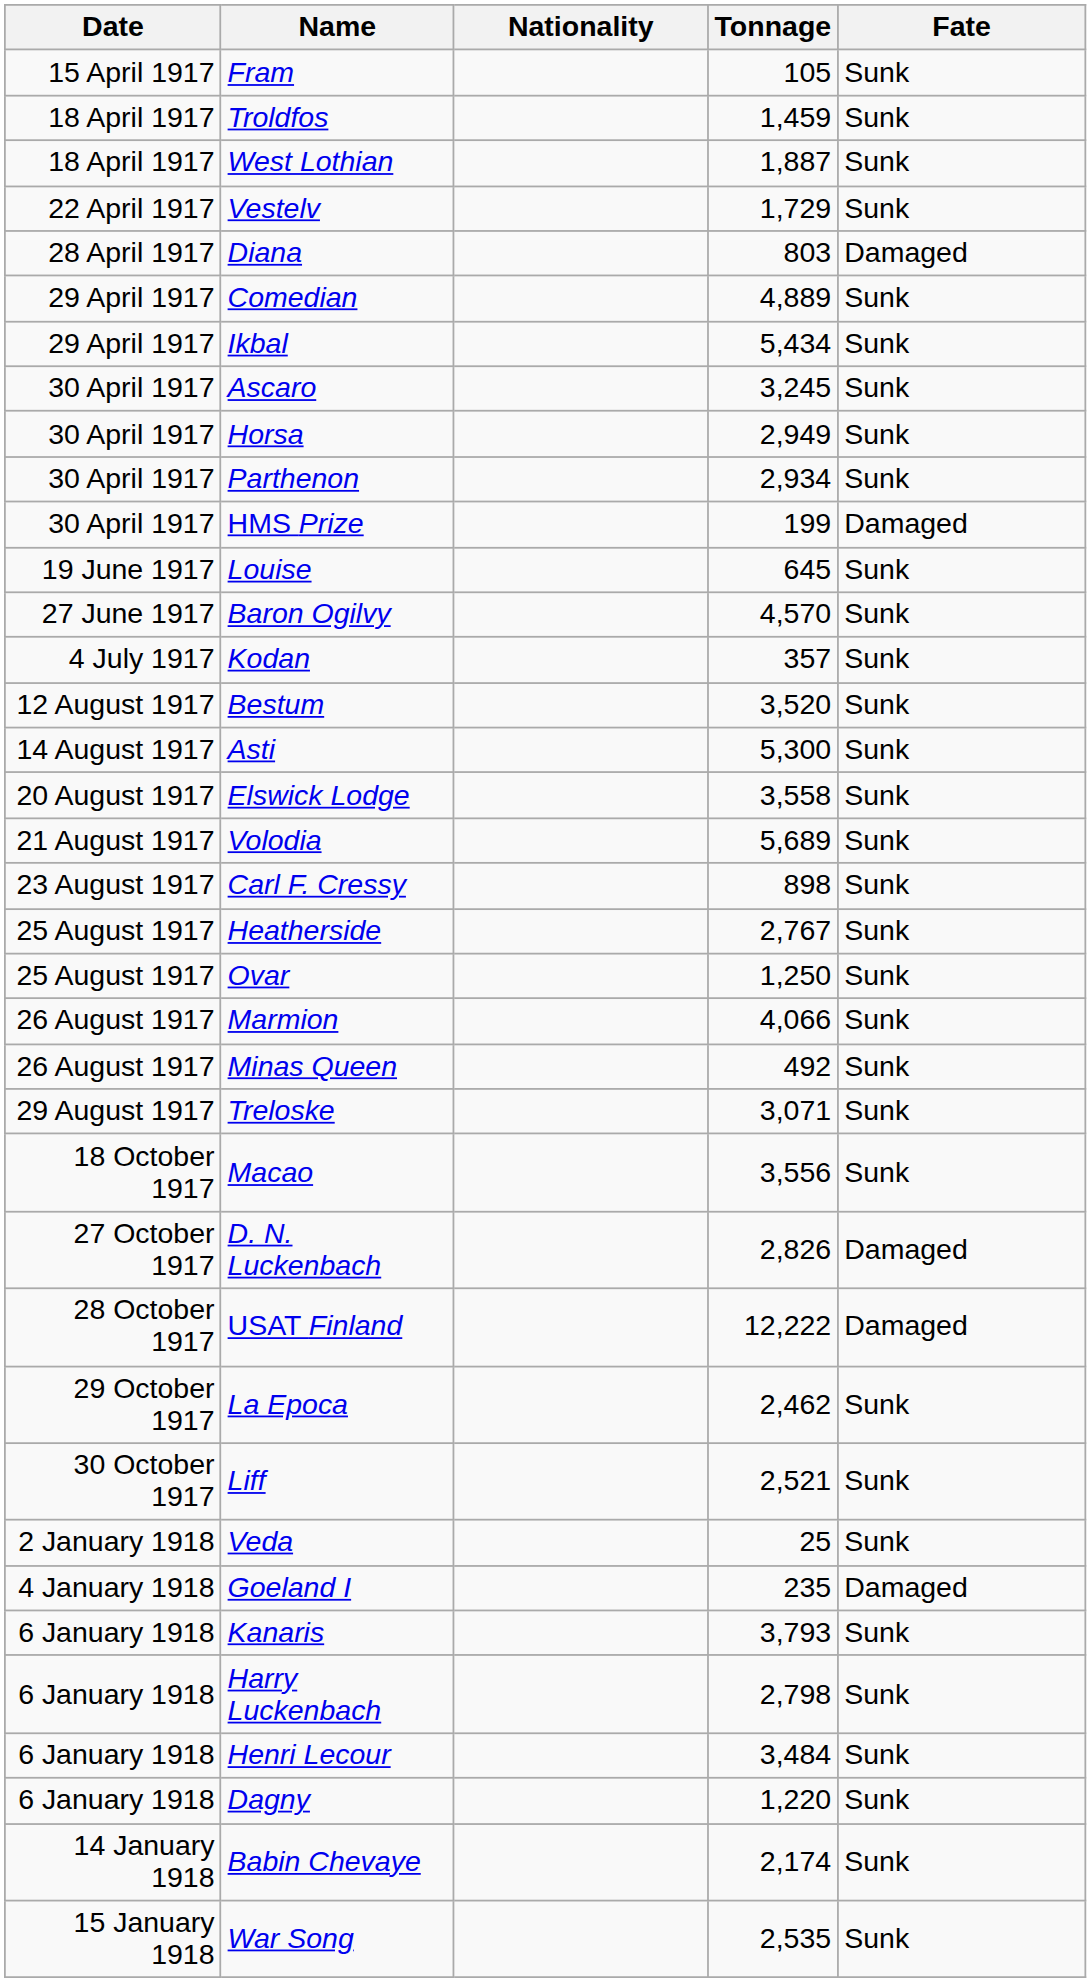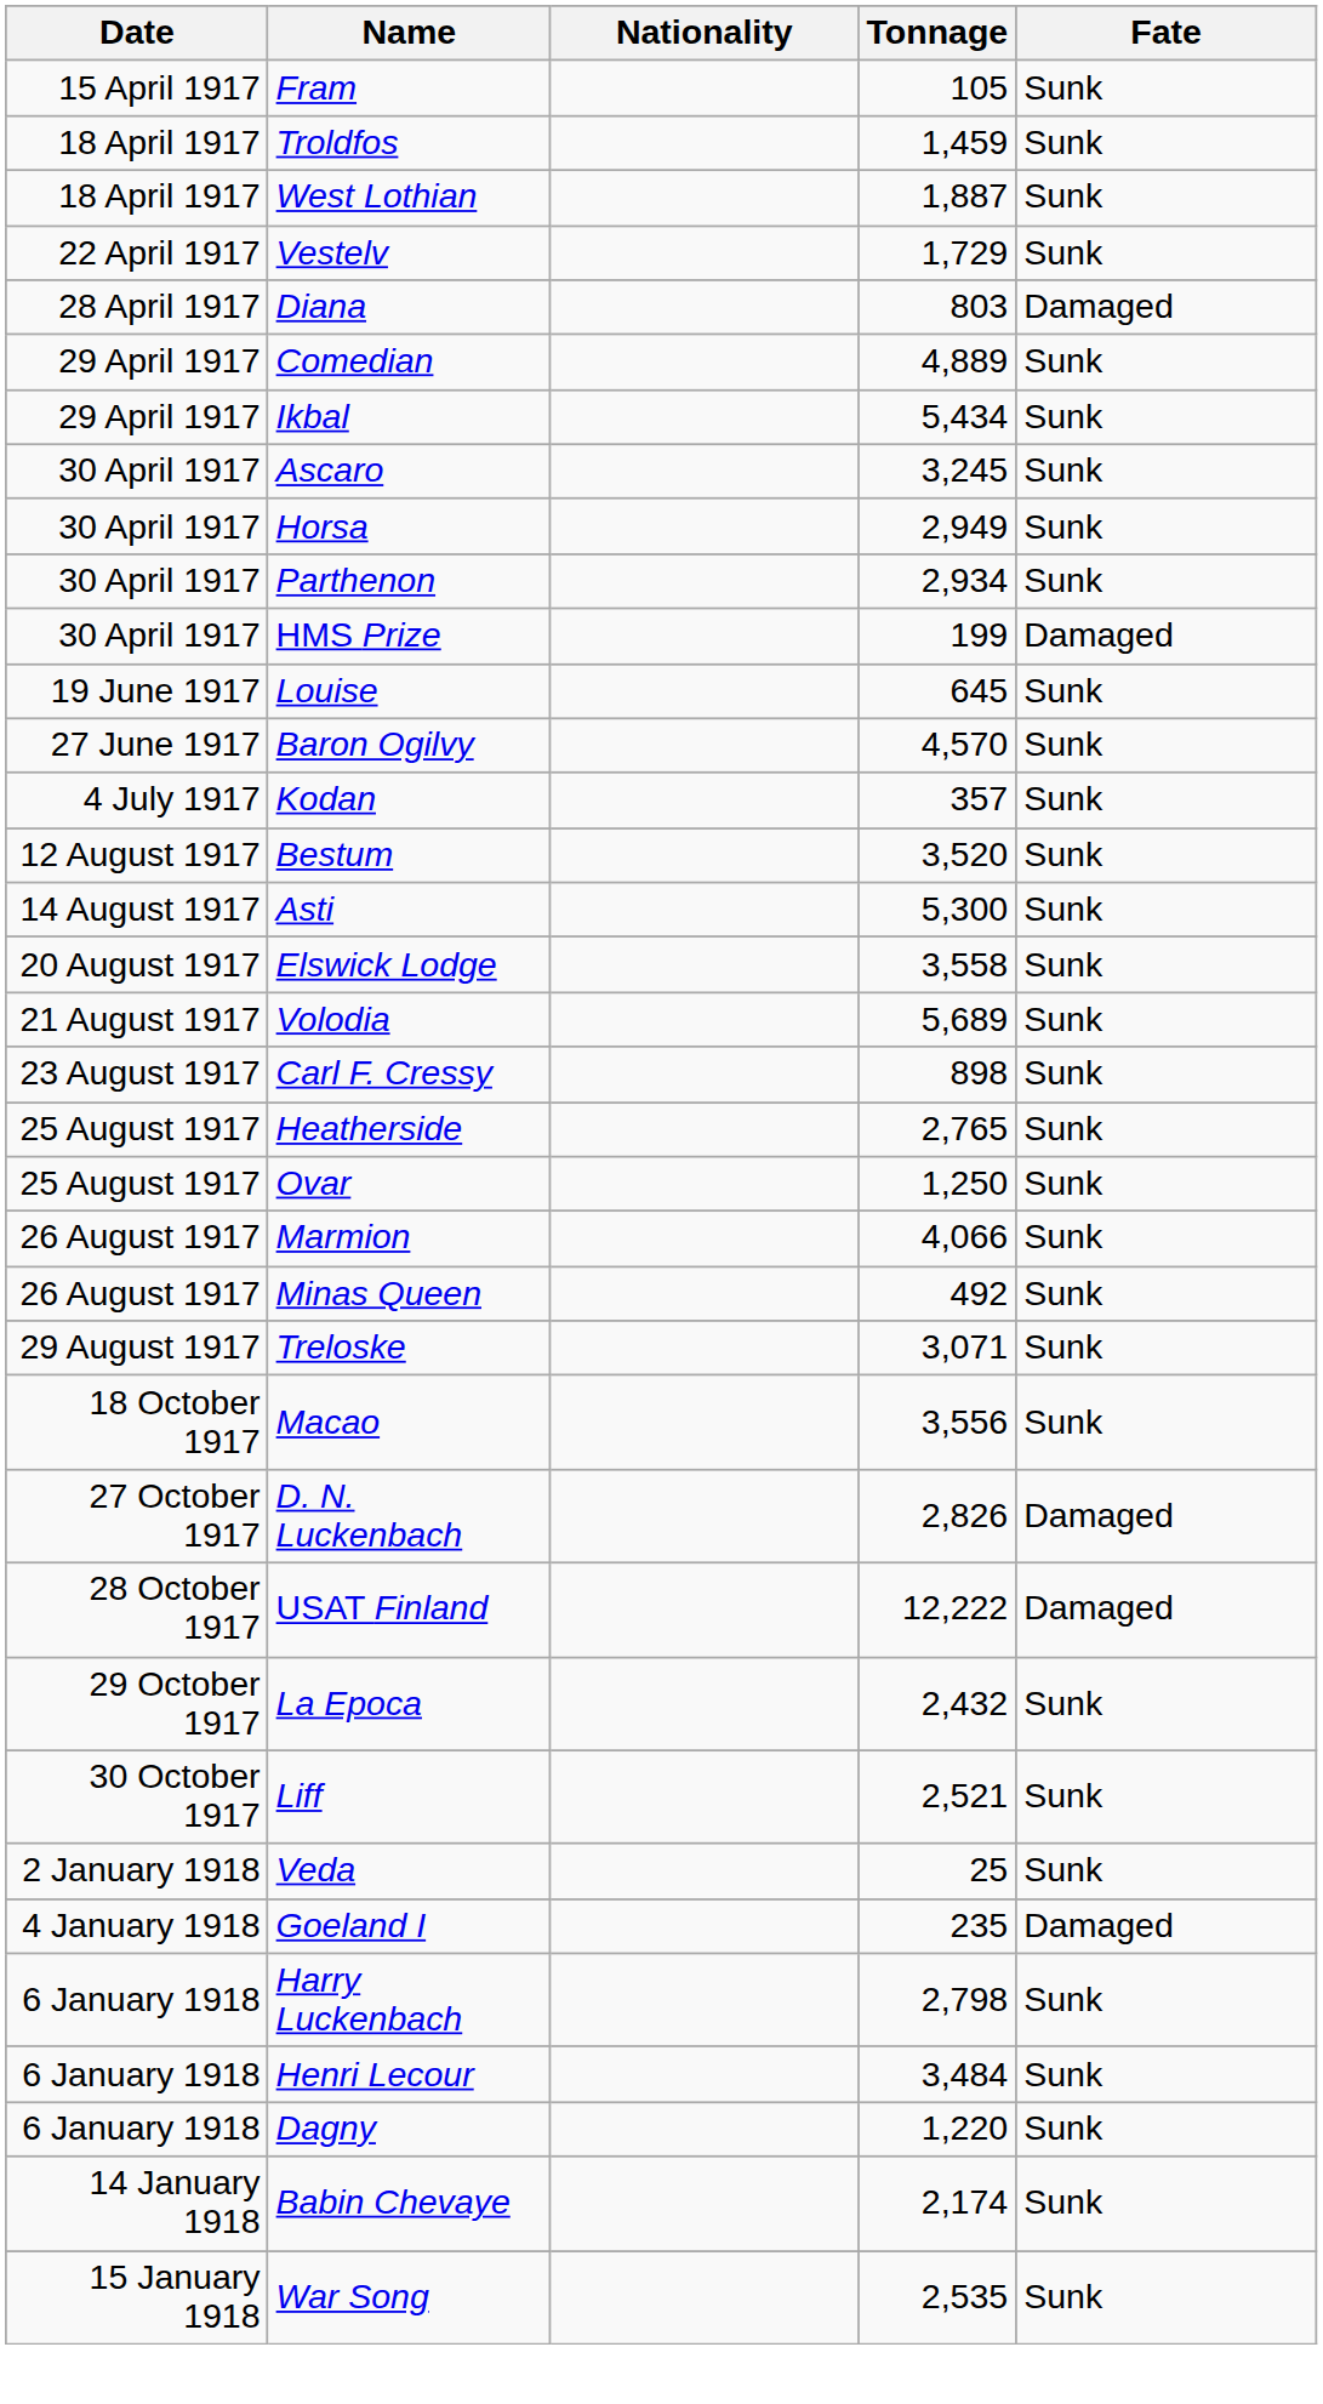 <table class="wikitable sortable">
 <tr>
 <th width="140px">Date</th>
 <th width="140px">Name</th>
 <th width="160px">Nationality</th>
 <th width="25px">Tonnage</th>
 <th width="160px">Fate</th>
 </tr>
 <tr>
 <td align="right">15 April 1917</td>
 <td align="left"><a href='#'><em>Fram</em></a></td>
 <td align="left"></td>
 <td align="right">105</td>
 <td align="left">Sunk</td>
 </tr>
 <tr>
 <td align="right">18 April 1917</td>
 <td align="left"><a href='#'><em>Troldfos</em></a></td>
 <td align="left"></td>
 <td align="right">1,459</td>
 <td align="left">Sunk</td>
 </tr>
 <tr>
 <td align="right">18 April 1917</td>
 <td align="left"><a href='#'><em>West Lothian</em></a></td>
 <td align="left"></td>
 <td align="right">1,887</td>
 <td align="left">Sunk</td>
 </tr>
 <tr>
 <td align="right">22 April 1917</td>
 <td align="left"><a href='#'><em>Vestelv</em></a></td>
 <td align="left"></td>
 <td align="right">1,729</td>
 <td align="left">Sunk</td>
 </tr>
 <tr>
 <td align="right">28 April 1917</td>
 <td align="left"><a href='#'><em>Diana</em></a></td>
 <td align="left"></td>
 <td align="right">803</td>
 <td align="left">Damaged</td>
 </tr>
 <tr>
 <td align="right">29 April 1917</td>
 <td align="left"><a href='#'><em>Comedian</em></a></td>
 <td align="left"></td>
 <td align="right">4,889</td>
 <td align="left">Sunk</td>
 </tr>
 <tr>
 <td align="right">29 April 1917</td>
 <td align="left"><a href='#'><em>Ikbal</em></a></td>
 <td align="left"></td>
 <td align="right">5,434</td>
 <td align="left">Sunk</td>
 </tr>
 <tr>
 <td align="right">30 April 1917</td>
 <td align="left"><a href='#'><em>Ascaro</em></a></td>
 <td align="left"></td>
 <td align="right">3,245</td>
 <td align="left">Sunk</td>
 </tr>
 <tr>
 <td align="right">30 April 1917</td>
 <td align="left"><a href='#'><em>Horsa</em></a></td>
 <td align="left"></td>
 <td align="right">2,949</td>
 <td align="left">Sunk</td>
 </tr>
 <tr>
 <td align="right">30 April 1917</td>
 <td align="left"><a href='#'><em>Parthenon</em></a></td>
 <td align="left"></td>
 <td align="right">2,934</td>
 <td align="left">Sunk</td>
 </tr>
 <tr>
 <td align="right">30 April 1917</td>
 <td align="left"><a href='#'>HMS <em>Prize</em></a></td>
 <td align="left"></td>
 <td align="right">199</td>
 <td align="left">Damaged</td>
 </tr>
 <tr>
 <td align="right">19 June 1917</td>
 <td align="left"><a href='#'><em>Louise</em></a></td>
 <td align="left"></td>
 <td align="right">645</td>
 <td align="left">Sunk</td>
 </tr>
 <tr>
 <td align="right">27 June 1917</td>
 <td align="left"><a href='#'><em>Baron Ogilvy</em></a></td>
 <td align="left"></td>
 <td align="right">4,570</td>
 <td align="left">Sunk</td>
 </tr>
 <tr>
 <td align="right">4 July 1917</td>
 <td align="left"><a href='#'><em>Kodan</em></a></td>
 <td align="left"></td>
 <td align="right">357</td>
 <td align="left">Sunk</td>
 </tr>
 <tr>
 <td align="right">12 August 1917</td>
 <td align="left"><a href='#'><em>Bestum</em></a></td>
 <td align="left"></td>
 <td align="right">3,520</td>
 <td align="left">Sunk</td>
 </tr>
 <tr>
 <td align="right">14 August 1917</td>
 <td align="left"><a href='#'><em>Asti</em></a></td>
 <td align="left"></td>
 <td align="right">5,300</td>
 <td align="left">Sunk</td>
 </tr>
 <tr>
 <td align="right">20 August 1917</td>
 <td align="left"><a href='#'><em>Elswick Lodge</em></a></td>
 <td align="left"></td>
 <td align="right">3,558</td>
 <td align="left">Sunk</td>
 </tr>
 <tr>
 <td align="right">21 August 1917</td>
 <td align="left"><a href='#'><em>Volodia</em></a></td>
 <td align="left"></td>
 <td align="right">5,689</td>
 <td align="left">Sunk</td>
 </tr>
 <tr>
 <td align="right">23 August 1917</td>
 <td align="left"><a href='#'><em>Carl F. Cressy</em></a></td>
 <td align="left"></td>
 <td align="right">898</td>
 <td align="left">Sunk</td>
 </tr>
 <tr>
 <td align="right">25 August 1917</td>
 <td align="left"><a href='#'><em>Heatherside</em></a></td>
 <td align="left"></td>
-<td align="right">2,767</td>
+<td align="right">2,765</td>
 <td align="left">Sunk</td>
 </tr>
 <tr>
 <td align="right">25 August 1917</td>
 <td align="left"><a href='#'><em>Ovar</em></a></td>
 <td align="left"></td>
 <td align="right">1,250</td>
 <td align="left">Sunk</td>
 </tr>
 <tr>
 <td align="right">26 August 1917</td>
 <td align="left"><a href='#'><em>Marmion</em></a></td>
 <td align="left"></td>
 <td align="right">4,066</td>
 <td align="left">Sunk</td>
 </tr>
 <tr>
 <td align="right">26 August 1917</td>
 <td align="left"><a href='#'><em>Minas Queen</em></a></td>
 <td align="left"></td>
 <td align="right">492</td>
 <td align="left">Sunk</td>
 </tr>
 <tr>
 <td align="right">29 August 1917</td>
 <td align="left"><a href='#'><em>Treloske</em></a></td>
 <td align="left"></td>
 <td align="right">3,071</td>
 <td align="left">Sunk</td>
 </tr>
 <tr>
 <td align="right">18 October 1917</td>
 <td align="left"><a href='#'><em>Macao</em></a></td>
 <td align="left"></td>
 <td align="right">3,556</td>
 <td align="left">Sunk</td>
 </tr>
 <tr>
 <td align="right">27 October 1917</td>
 <td align="left"><a href='#'><em>D. N. Luckenbach</em></a></td>
 <td align="left"></td>
 <td align="right">2,826</td>
 <td align="left">Damaged</td>
 </tr>
 <tr>
 <td align="right">28 October 1917</td>
 <td align="left"><a href='#'>USAT <em>Finland</em></a></td>
 <td align="left"></td>
 <td align="right">12,222</td>
 <td align="left">Damaged</td>
 </tr>
 <tr>
 <td align="right">29 October 1917</td>
 <td align="left"><a href='#'><em>La Epoca</em></a></td>
 <td align="left"></td>
-<td align="right">2,462</td>
+<td align="right">2,432</td>
 <td align="left">Sunk</td>
 </tr>
 <tr>
 <td align="right">30 October 1917</td>
 <td align="left"><a href='#'><em>Liff</em></a></td>
 <td align="left"></td>
 <td align="right">2,521</td>
 <td align="left">Sunk</td>
 </tr>
 <tr>
 <td align="right">2 January 1918</td>
 <td align="left"><a href='#'><em>Veda</em></a></td>
 <td align="left"></td>
 <td align="right">25</td>
 <td align="left">Sunk</td>
 </tr>
 <tr>
 <td align="right">4 January 1918</td>
 <td align="left"><a href='#'><em>Goeland I</em></a></td>
 <td align="left"></td>
 <td align="right">235</td>
 <td align="left">Damaged</td>
-</tr>
-<tr>
-<td align="right">6 January 1918</td>
-<td align="left"><a href='#'><em>Kanaris</em></a></td>
-<td align="left"></td>
-<td align="right">3,793</td>
-<td align="left">Sunk</td>
 </tr>
 <tr>
 <td align="right">6 January 1918</td>
 <td align="left"><a href='#'><em>Harry Luckenbach</em></a></td>
 <td align="left"></td>
 <td align="right">2,798</td>
 <td align="left">Sunk</td>
 </tr>
 <tr>
 <td align="right">6 January 1918</td>
 <td align="left"><a href='#'><em>Henri Lecour</em></a></td>
 <td align="left"></td>
 <td align="right">3,484</td>
 <td align="left">Sunk</td>
 </tr>
 <tr>
 <td align="right">6 January 1918</td>
 <td align="left"><a href='#'><em>Dagny</em></a></td>
 <td align="left"></td>
 <td align="right">1,220</td>
 <td align="left">Sunk</td>
 </tr>
 <tr>
 <td align="right">14 January 1918</td>
 <td align="left"><a href='#'><em>Babin Chevaye</em></a></td>
 <td align="left"></td>
 <td align="right">2,174</td>
 <td align="left">Sunk</td>
 </tr>
 <tr>
 <td align="right">15 January 1918</td>
 <td align="left"><a href='#'><em>War Song</em></a></td>
 <td align="left"></td>
 <td align="right">2,535</td>
 <td align="left">Sunk</td>
 </tr>
 </table>
